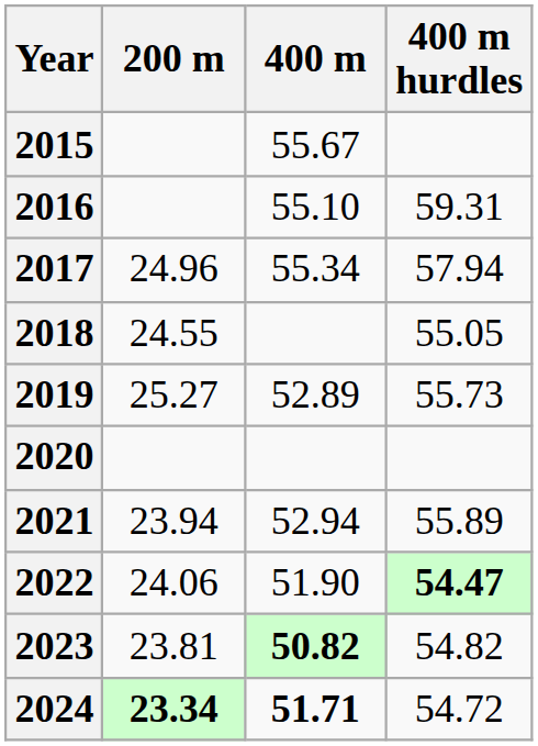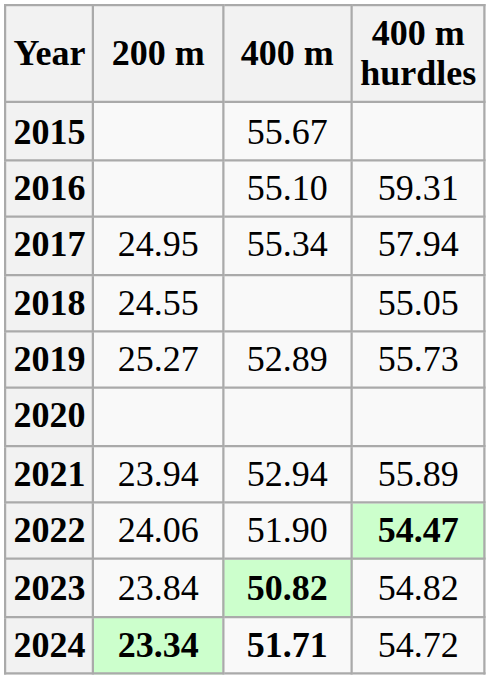 <table class="wikitable" style="text-align:center;">
 <tr>
 <th scope="col">Year</th>
 <th scope="col" style="width:50px;">200 m</th>
 <th scope="col" style="width:50px;">400 m</th>
 <th scope="col" style="width:50px;">400 m<br>hurdles</th>
 </tr>
 <tr>
 <th scope="row">2015</th>
 <td></td>
 <td>55.67</td>
 <td></td>
 </tr>
 <tr>
 <th scope="row">2016</th>
 <td></td>
 <td>55.10</td>
 <td>59.31</td>
 </tr>
 <tr>
 <th scope="row">2017</th>
-<td>24.96</td>
+<td>24.95</td>
 <td>55.34</td>
 <td>57.94</td>
 </tr>
 <tr>
 <th scope="row">2018</th>
 <td>24.55</td>
 <td></td>
 <td>55.05</td>
 </tr>
 <tr>
 <th scope="row">2019</th>
 <td>25.27</td>
 <td>52.89</td>
 <td>55.73</td>
 </tr>
 <tr>
 <th scope="row">2020</th>
 <td></td>
 <td></td>
 <td></td>
 </tr>
 <tr>
 <th scope="row">2021</th>
 <td>23.94</td>
 <td>52.94</td>
 <td>55.89</td>
 </tr>
 <tr>
 <th scope="row">2022</th>
 <td>24.06</td>
 <td>51.90</td>
 <td bgcolor=#cfc><strong>54.47</strong></td>
 </tr>
 <tr>
 <th scope="row">2023</th>
-<td>23.81</td>
+<td>23.84</td>
 <td bgcolor=#cfc><strong>50.82</strong></td>
 <td>54.82</td>
 </tr>
 <tr>
 <th scope="row">2024</th>
 <td bgcolor=#cfc><strong>23.34</strong></td>
 <td><strong>51.71</strong></td>
 <td>54.72</td>
 </tr>
 </table>
